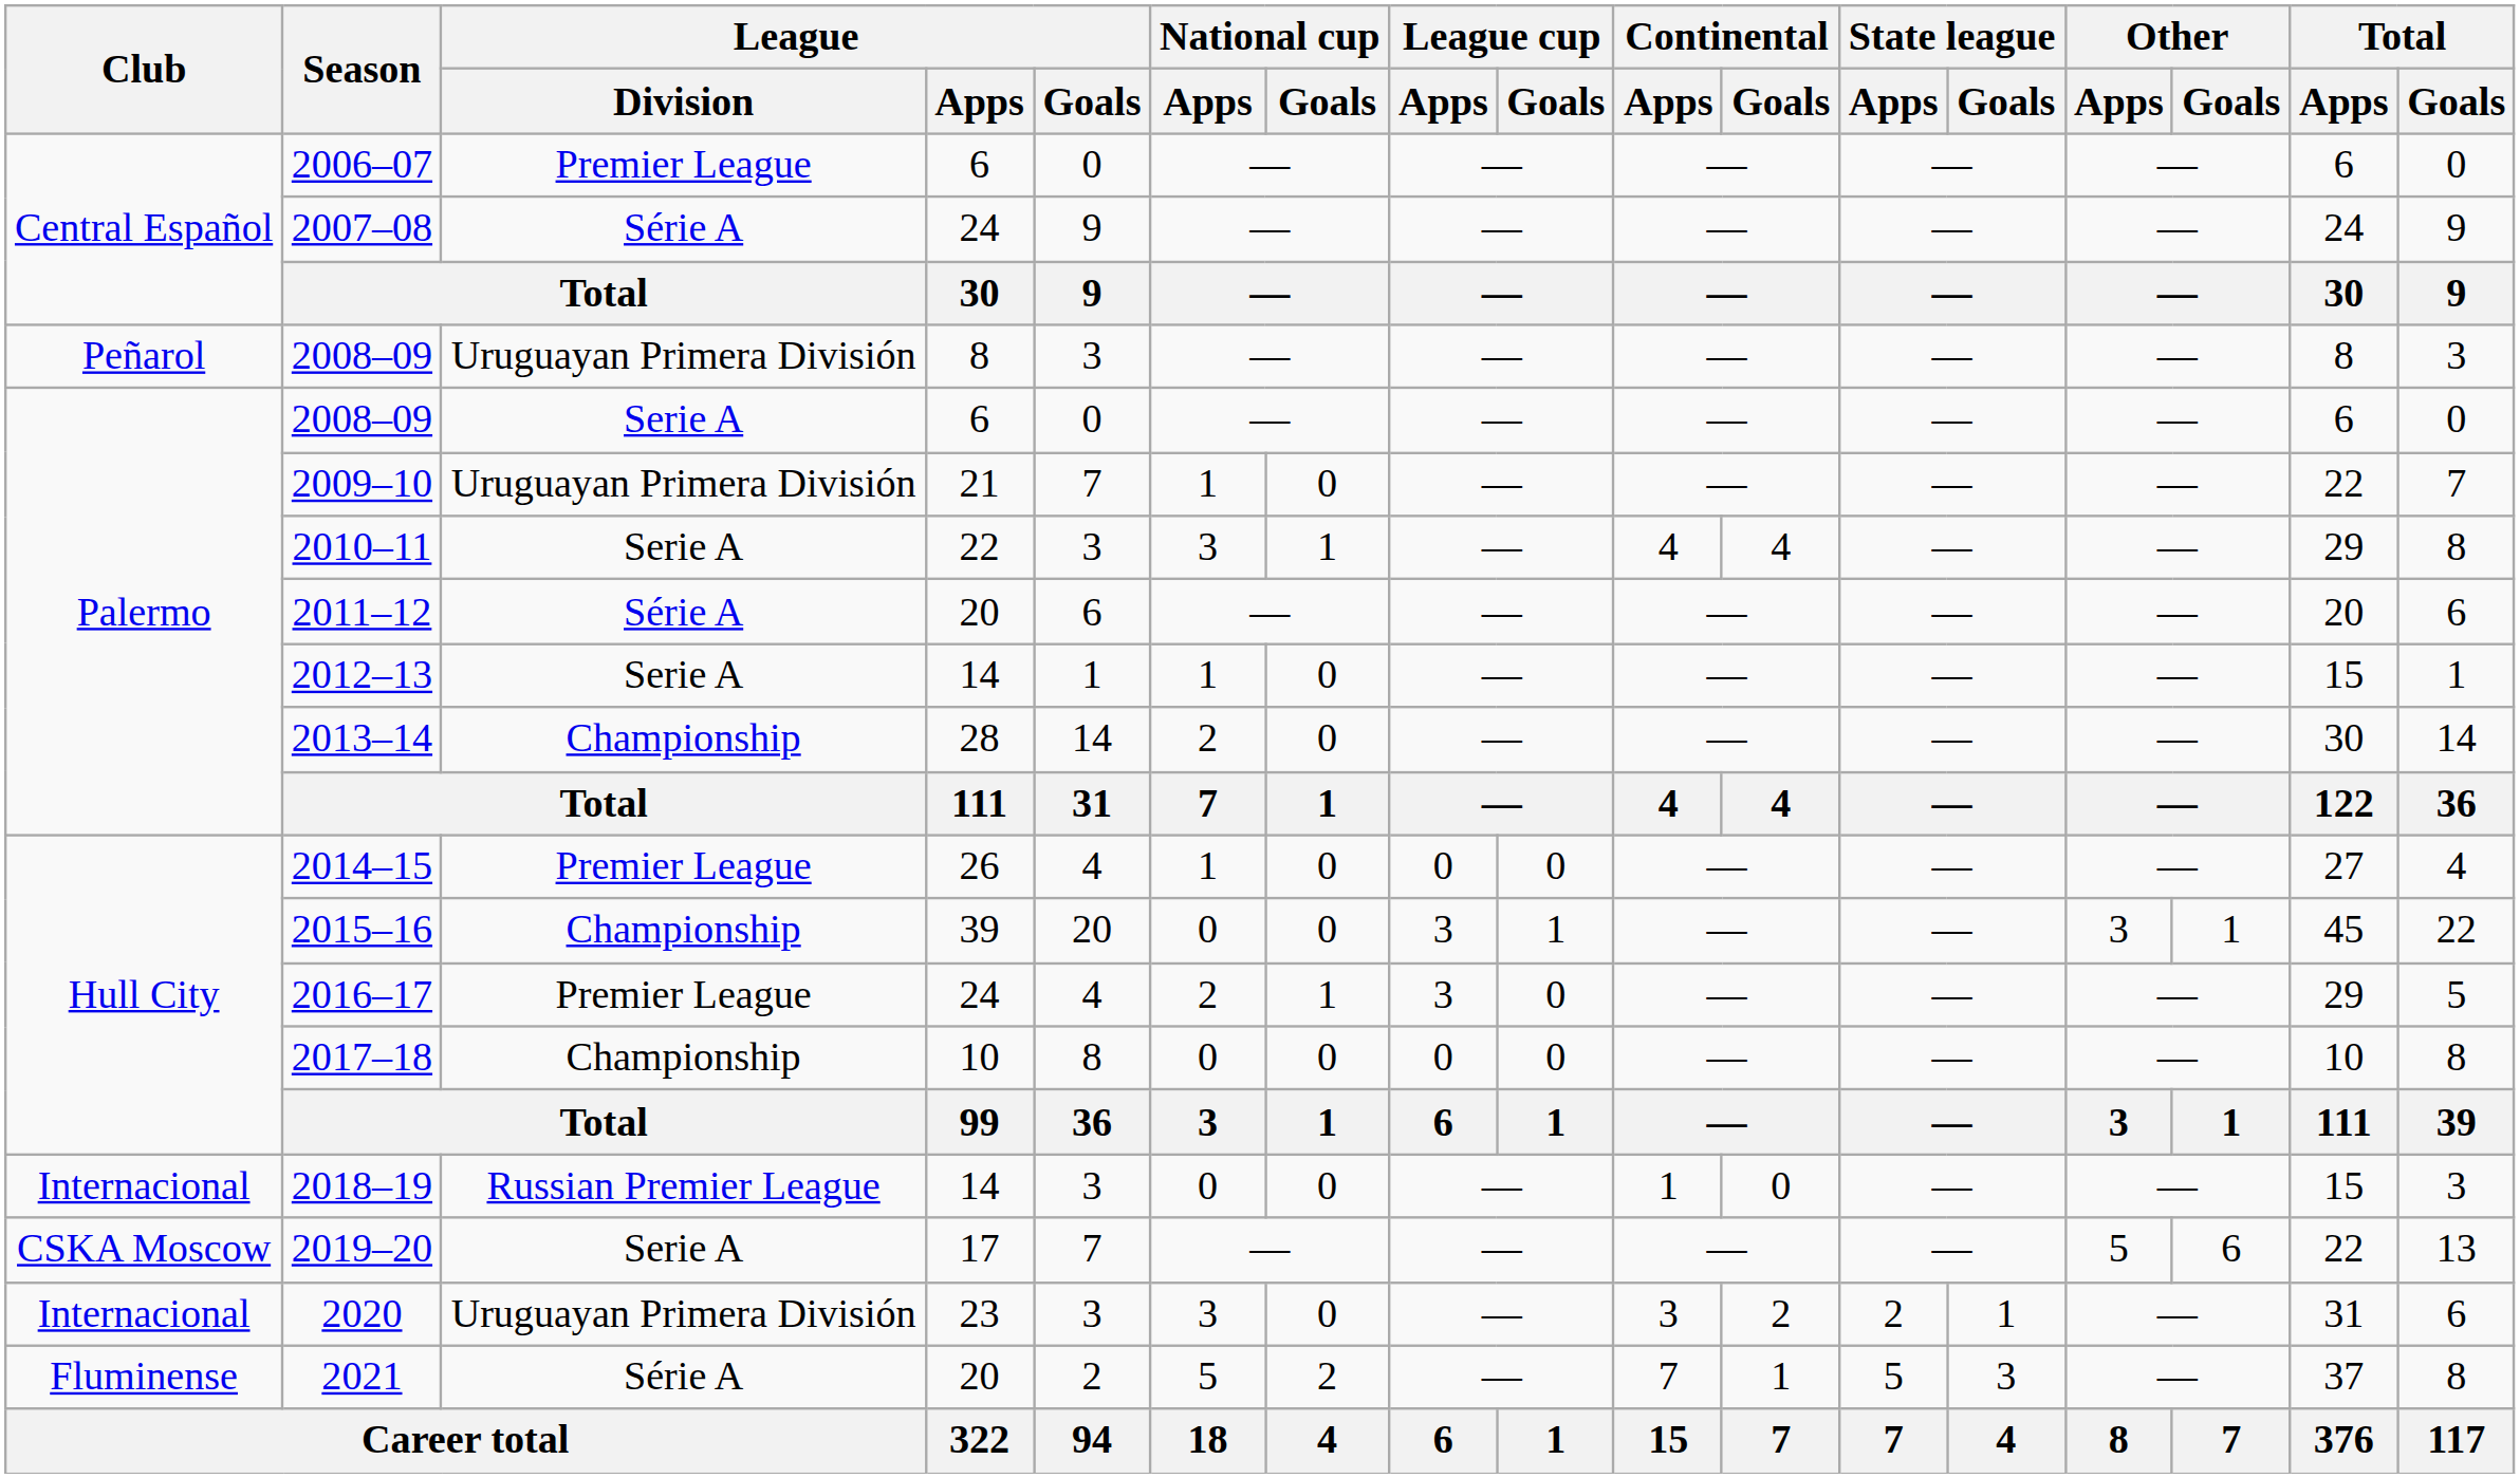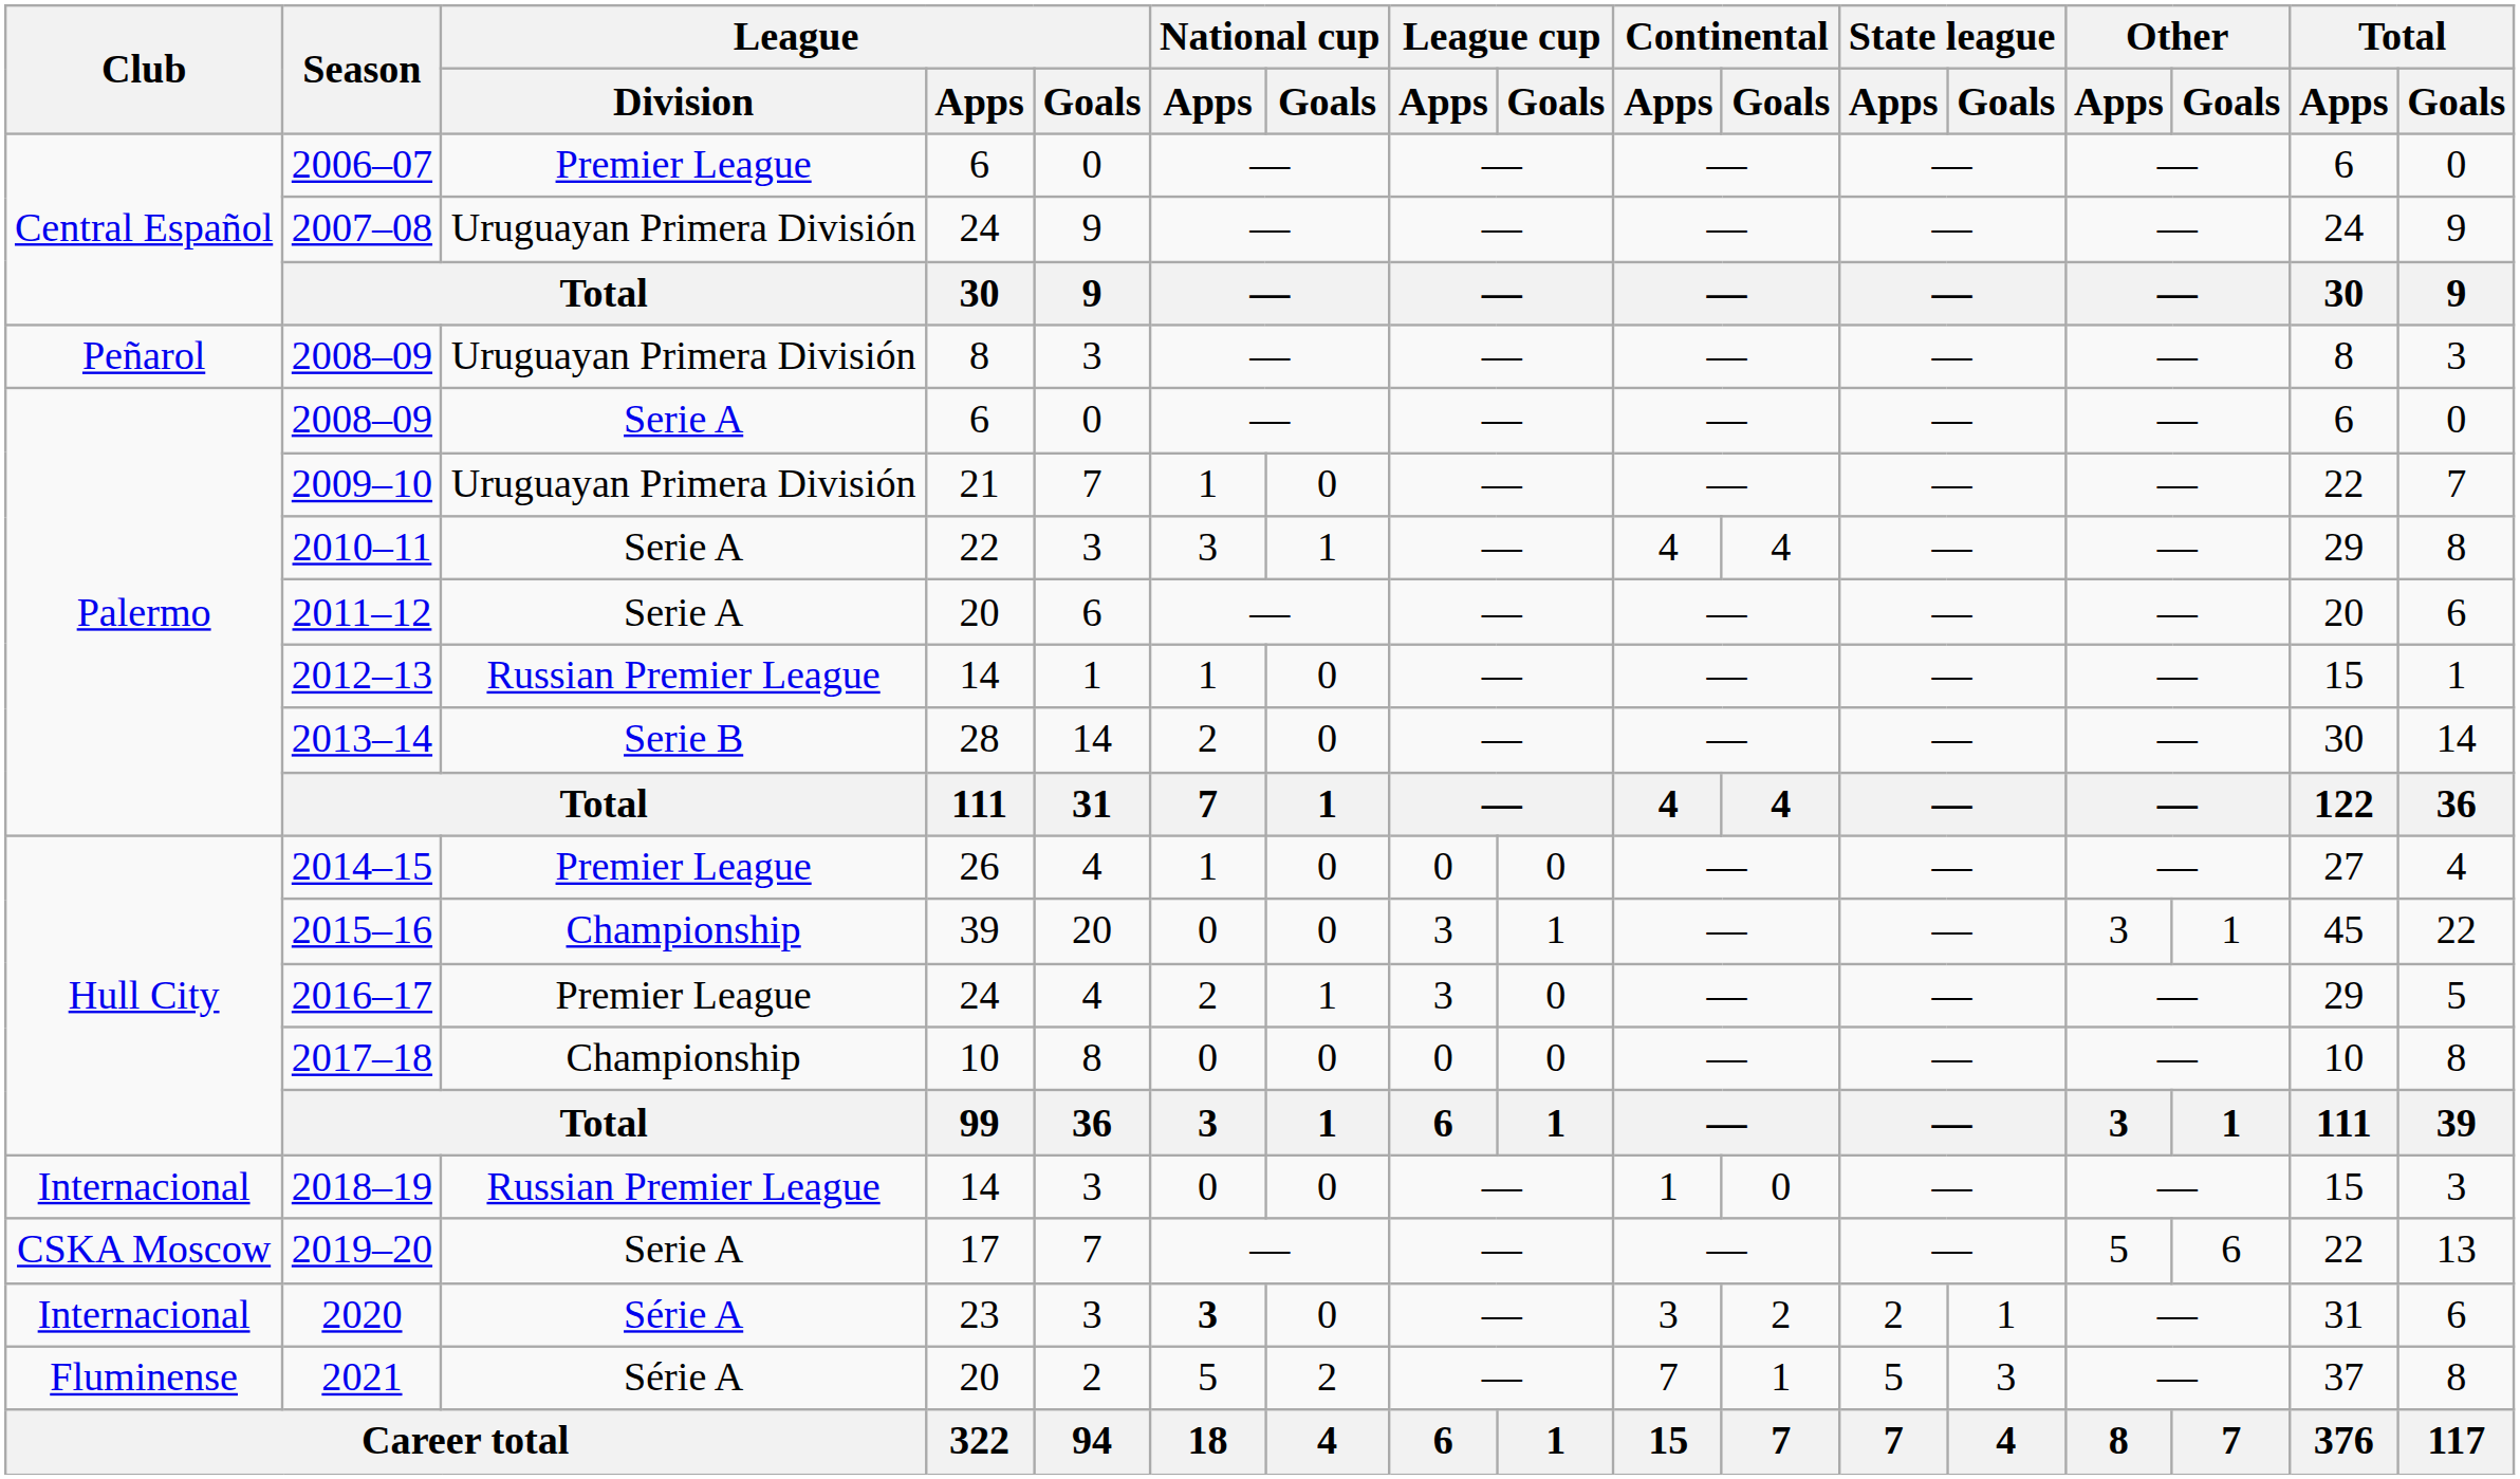 <table class="wikitable" style="text-align:center">
 <tr>
 <th rowspan="2">Club</th>
 <th rowspan="2">Season</th>
 <th colspan="3">League</th>
 <th colspan="2">National cup</th>
 <th colspan="2">League cup</th>
 <th colspan="2">Continental</th>
 <th colspan="2">State league</th>
 <th colspan="2">Other</th>
 <th colspan="2">Total</th>
 </tr>
 <tr>
 <th>Division</th>
 <th>Apps</th>
 <th>Goals</th>
 <th>Apps</th>
 <th>Goals</th>
 <th>Apps</th>
 <th>Goals</th>
 <th>Apps</th>
 <th>Goals</th>
 <th>Apps</th>
 <th>Goals</th>
 <th>Apps</th>
 <th>Goals</th>
 <th>Apps</th>
 <th>Goals</th>
 </tr>
 <tr>
 <td rowspan="3"><a href='#'>Central Español</a></td>
 <td><a href='#'>2006–07</a></td>
 <td><a href='#'>Premier League</a></td>
 <td>6</td>
 <td>0</td>
 <td colspan="2">—</td>
 <td colspan="2">—</td>
 <td colspan="2">—</td>
 <td colspan="2">—</td>
 <td colspan="2">—</td>
 <td>6</td>
 <td>0</td>
 </tr>
 <tr>
 <td><a href='#'>2007–08</a></td>
-<td><a href='#'>Série A</a></td>
+<td>Uruguayan Primera División</td>
 <td>24</td>
 <td>9</td>
 <td colspan="2">—</td>
 <td colspan="2">—</td>
 <td colspan="2">—</td>
 <td colspan="2">—</td>
 <td colspan="2">—</td>
 <td>24</td>
 <td>9</td>
 </tr>
 <tr>
 <th colspan="2">Total</th>
 <th>30</th>
 <th>9</th>
 <th colspan="2">—</th>
 <th colspan="2">—</th>
 <th colspan="2">—</th>
 <th colspan="2">—</th>
 <th colspan="2">—</th>
 <th>30</th>
 <th>9</th>
 </tr>
 <tr>
 <td><a href='#'>Peñarol</a></td>
 <td><a href='#'>2008–09</a></td>
 <td>Uruguayan Primera División</td>
 <td>8</td>
 <td>3</td>
 <td colspan="2">—</td>
 <td colspan="2">—</td>
 <td colspan="2">—</td>
 <td colspan="2">—</td>
 <td colspan="2">—</td>
 <td>8</td>
 <td>3</td>
 </tr>
 <tr>
 <td rowspan="7"><a href='#'>Palermo</a></td>
 <td><a href='#'>2008–09</a></td>
 <td><a href='#'>Serie A</a></td>
 <td>6</td>
 <td>0</td>
 <td colspan="2">—</td>
 <td colspan="2">—</td>
 <td colspan="2">—</td>
 <td colspan="2">—</td>
 <td colspan="2">—</td>
 <td>6</td>
 <td>0</td>
 </tr>
 <tr>
 <td><a href='#'>2009–10</a></td>
 <td>Uruguayan Primera División</td>
 <td>21</td>
 <td>7</td>
 <td>1</td>
 <td>0</td>
 <td colspan="2">—</td>
 <td colspan="2">—</td>
 <td colspan="2">—</td>
 <td colspan="2">—</td>
 <td>22</td>
 <td>7</td>
 </tr>
 <tr>
 <td><a href='#'>2010–11</a></td>
 <td>Serie A</td>
 <td>22</td>
 <td>3</td>
 <td>3</td>
 <td>1</td>
 <td colspan="2">—</td>
 <td>4</td>
 <td>4</td>
 <td colspan="2">—</td>
 <td colspan="2">—</td>
 <td>29</td>
 <td>8</td>
 </tr>
 <tr>
 <td><a href='#'>2011–12</a></td>
-<td><a href='#'>Série A</a></td>
+<td>Serie A</td>
 <td>20</td>
 <td>6</td>
 <td colspan="2">—</td>
 <td colspan="2">—</td>
 <td colspan="2">—</td>
 <td colspan="2">—</td>
 <td colspan="2">—</td>
 <td>20</td>
 <td>6</td>
 </tr>
 <tr>
 <td><a href='#'>2012–13</a></td>
-<td>Serie A</td>
+<td><a href='#'>Russian Premier League</a></td>
 <td>14</td>
 <td>1</td>
 <td>1</td>
 <td>0</td>
 <td colspan="2">—</td>
 <td colspan="2">—</td>
 <td colspan="2">—</td>
 <td colspan="2">—</td>
 <td>15</td>
 <td>1</td>
 </tr>
 <tr>
 <td><a href='#'>2013–14</a></td>
-<td><a href='#'>Championship</a></td>
+<td><a href='#'>Serie B</a></td>
 <td>28</td>
 <td>14</td>
 <td>2</td>
 <td>0</td>
 <td colspan="2">—</td>
 <td colspan="2">—</td>
 <td colspan="2">—</td>
 <td colspan="2">—</td>
 <td>30</td>
 <td>14</td>
 </tr>
 <tr>
 <th colspan="2">Total</th>
 <th>111</th>
 <th>31</th>
 <th>7</th>
 <th>1</th>
 <th colspan="2">—</th>
 <th>4</th>
 <th>4</th>
 <th colspan="2">—</th>
 <th colspan="2">—</th>
 <th>122</th>
 <th>36</th>
 </tr>
 <tr>
 <td rowspan="5"><a href='#'>Hull City</a></td>
 <td><a href='#'>2014–15</a></td>
 <td><a href='#'>Premier League</a></td>
 <td>26</td>
 <td>4</td>
 <td>1</td>
 <td>0</td>
 <td>0</td>
 <td>0</td>
 <td colspan="2">—</td>
 <td colspan="2">—</td>
 <td colspan="2">—</td>
 <td>27</td>
 <td>4</td>
 </tr>
 <tr>
 <td><a href='#'>2015–16</a></td>
 <td><a href='#'>Championship</a></td>
 <td>39</td>
 <td>20</td>
 <td>0</td>
 <td>0</td>
 <td>3</td>
 <td>1</td>
 <td colspan="2">—</td>
 <td colspan="2">—</td>
 <td>3</td>
 <td>1</td>
 <td>45</td>
 <td>22</td>
 </tr>
 <tr>
 <td><a href='#'>2016–17</a></td>
 <td>Premier League</td>
 <td>24</td>
 <td>4</td>
 <td>2</td>
 <td>1</td>
 <td>3</td>
 <td>0</td>
 <td colspan="2">—</td>
 <td colspan="2">—</td>
 <td colspan="2">—</td>
 <td>29</td>
 <td>5</td>
 </tr>
 <tr>
 <td><a href='#'>2017–18</a></td>
 <td>Championship</td>
 <td>10</td>
 <td>8</td>
 <td>0</td>
 <td>0</td>
 <td>0</td>
 <td>0</td>
 <td colspan="2">—</td>
 <td colspan="2">—</td>
 <td colspan="2">—</td>
 <td>10</td>
 <td>8</td>
 </tr>
 <tr>
 <th colspan="2">Total</th>
 <th>99</th>
 <th>36</th>
 <th>3</th>
 <th>1</th>
 <th>6</th>
 <th>1</th>
 <th colspan="2">—</th>
 <th colspan="2">—</th>
 <th>3</th>
 <th>1</th>
 <th>111</th>
 <th>39</th>
 </tr>
 <tr>
 <td><a href='#'>Internacional</a></td>
 <td><a href='#'>2018–19</a></td>
 <td><a href='#'>Russian Premier League</a></td>
 <td>14</td>
 <td>3</td>
 <td>0</td>
 <td>0</td>
 <td colspan="2">—</td>
 <td>1</td>
 <td>0</td>
 <td colspan="2">—</td>
 <td colspan="2">—</td>
 <td>15</td>
 <td>3</td>
 </tr>
 <tr>
 <td><a href='#'>CSKA Moscow</a></td>
 <td><a href='#'>2019–20</a></td>
 <td>Serie A</td>
 <td>17</td>
 <td>7</td>
 <td colspan="2">—</td>
 <td colspan="2">—</td>
 <td colspan="2">—</td>
 <td colspan="2">—</td>
 <td>5</td>
 <td>6</td>
 <td>22</td>
 <td>13</td>
 </tr>
 <tr>
 <td><a href='#'>Internacional</a></td>
 <td><a href='#'>2020</a></td>
-<td>Uruguayan Primera División</td>
+<td><a href='#'>Série A</a></td>
 <td>23</td>
 <td>3</td>
-<td>3</td>
+<td><strong>3</strong></td>
 <td>0</td>
 <td colspan="2">—</td>
 <td>3</td>
 <td>2</td>
 <td>2</td>
 <td>1</td>
 <td colspan="2">—</td>
 <td>31</td>
 <td>6</td>
 </tr>
 <tr>
 <td><a href='#'>Fluminense</a></td>
 <td><a href='#'>2021</a></td>
 <td>Série A</td>
 <td>20</td>
 <td>2</td>
 <td>5</td>
 <td>2</td>
 <td colspan="2">—</td>
 <td>7</td>
 <td>1</td>
 <td>5</td>
 <td>3</td>
 <td colspan="2">—</td>
 <td>37</td>
 <td>8</td>
 </tr>
 <tr>
 <th colspan="3">Career total</th>
 <th>322</th>
 <th>94</th>
 <th>18</th>
 <th>4</th>
 <th>6</th>
 <th>1</th>
 <th>15</th>
 <th>7</th>
 <th>7</th>
 <th>4</th>
 <th>8</th>
 <th>7</th>
 <th>376</th>
 <th>117</th>
 </tr>
 </table>
